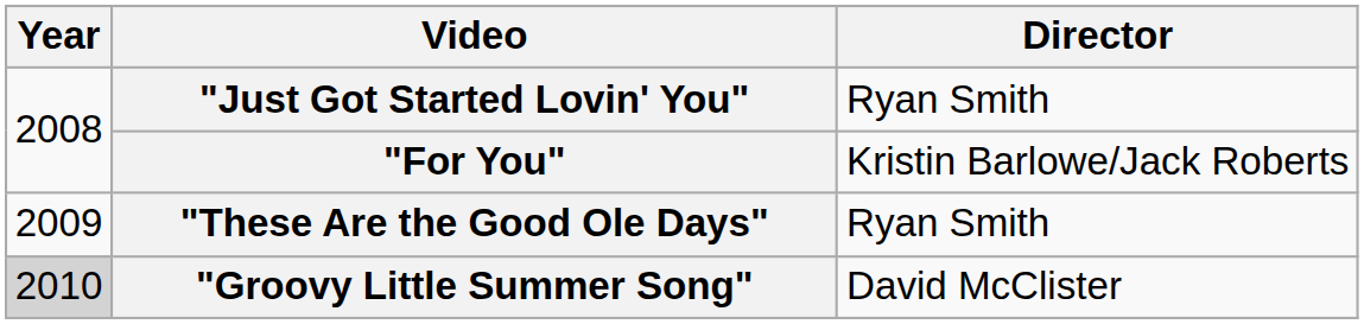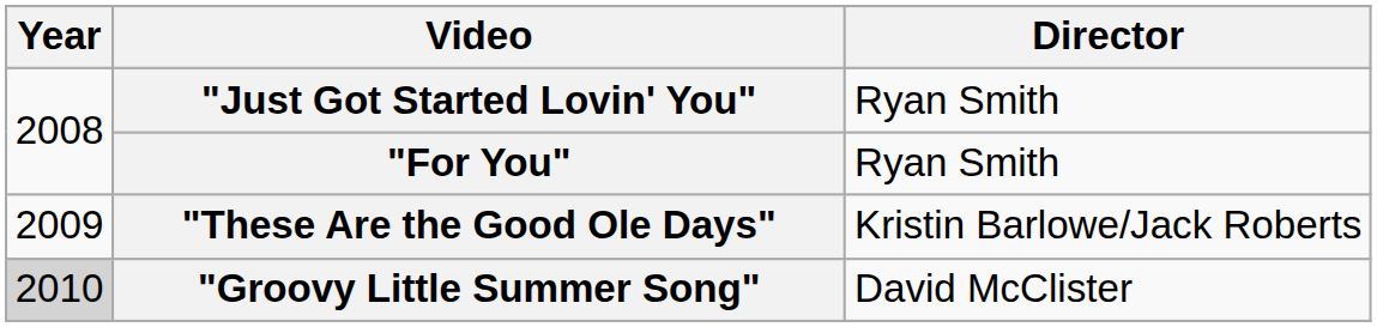 <table class="wikitable plainrowheaders">
 <tr>
 <th>Year</th>
 <th style="width:18em;">Video</th>
 <th>Director</th>
 </tr>
 <tr>
 <td rowspan="2">2008</td>
 <th scope="row">"Just Got Started Lovin' You"</th>
 <td>Ryan Smith</td>
 </tr>
 <tr>
 <th scope="row">"For You"</th>
-<td>Kristin Barlowe/Jack Roberts</td>
+<td>Ryan Smith</td>
 </tr>
 <tr>
 <td>2009</td>
 <th scope="row">"These Are the Good Ole Days"</th>
-<td>Ryan Smith</td>
+<td>Kristin Barlowe/Jack Roberts</td>
 </tr>
 <tr>
 <td style="background: lightgrey;">2010</td>
 <th scope="row">"Groovy Little Summer Song"</th>
 <td>David McClister</td>
 </tr>
 </table>
